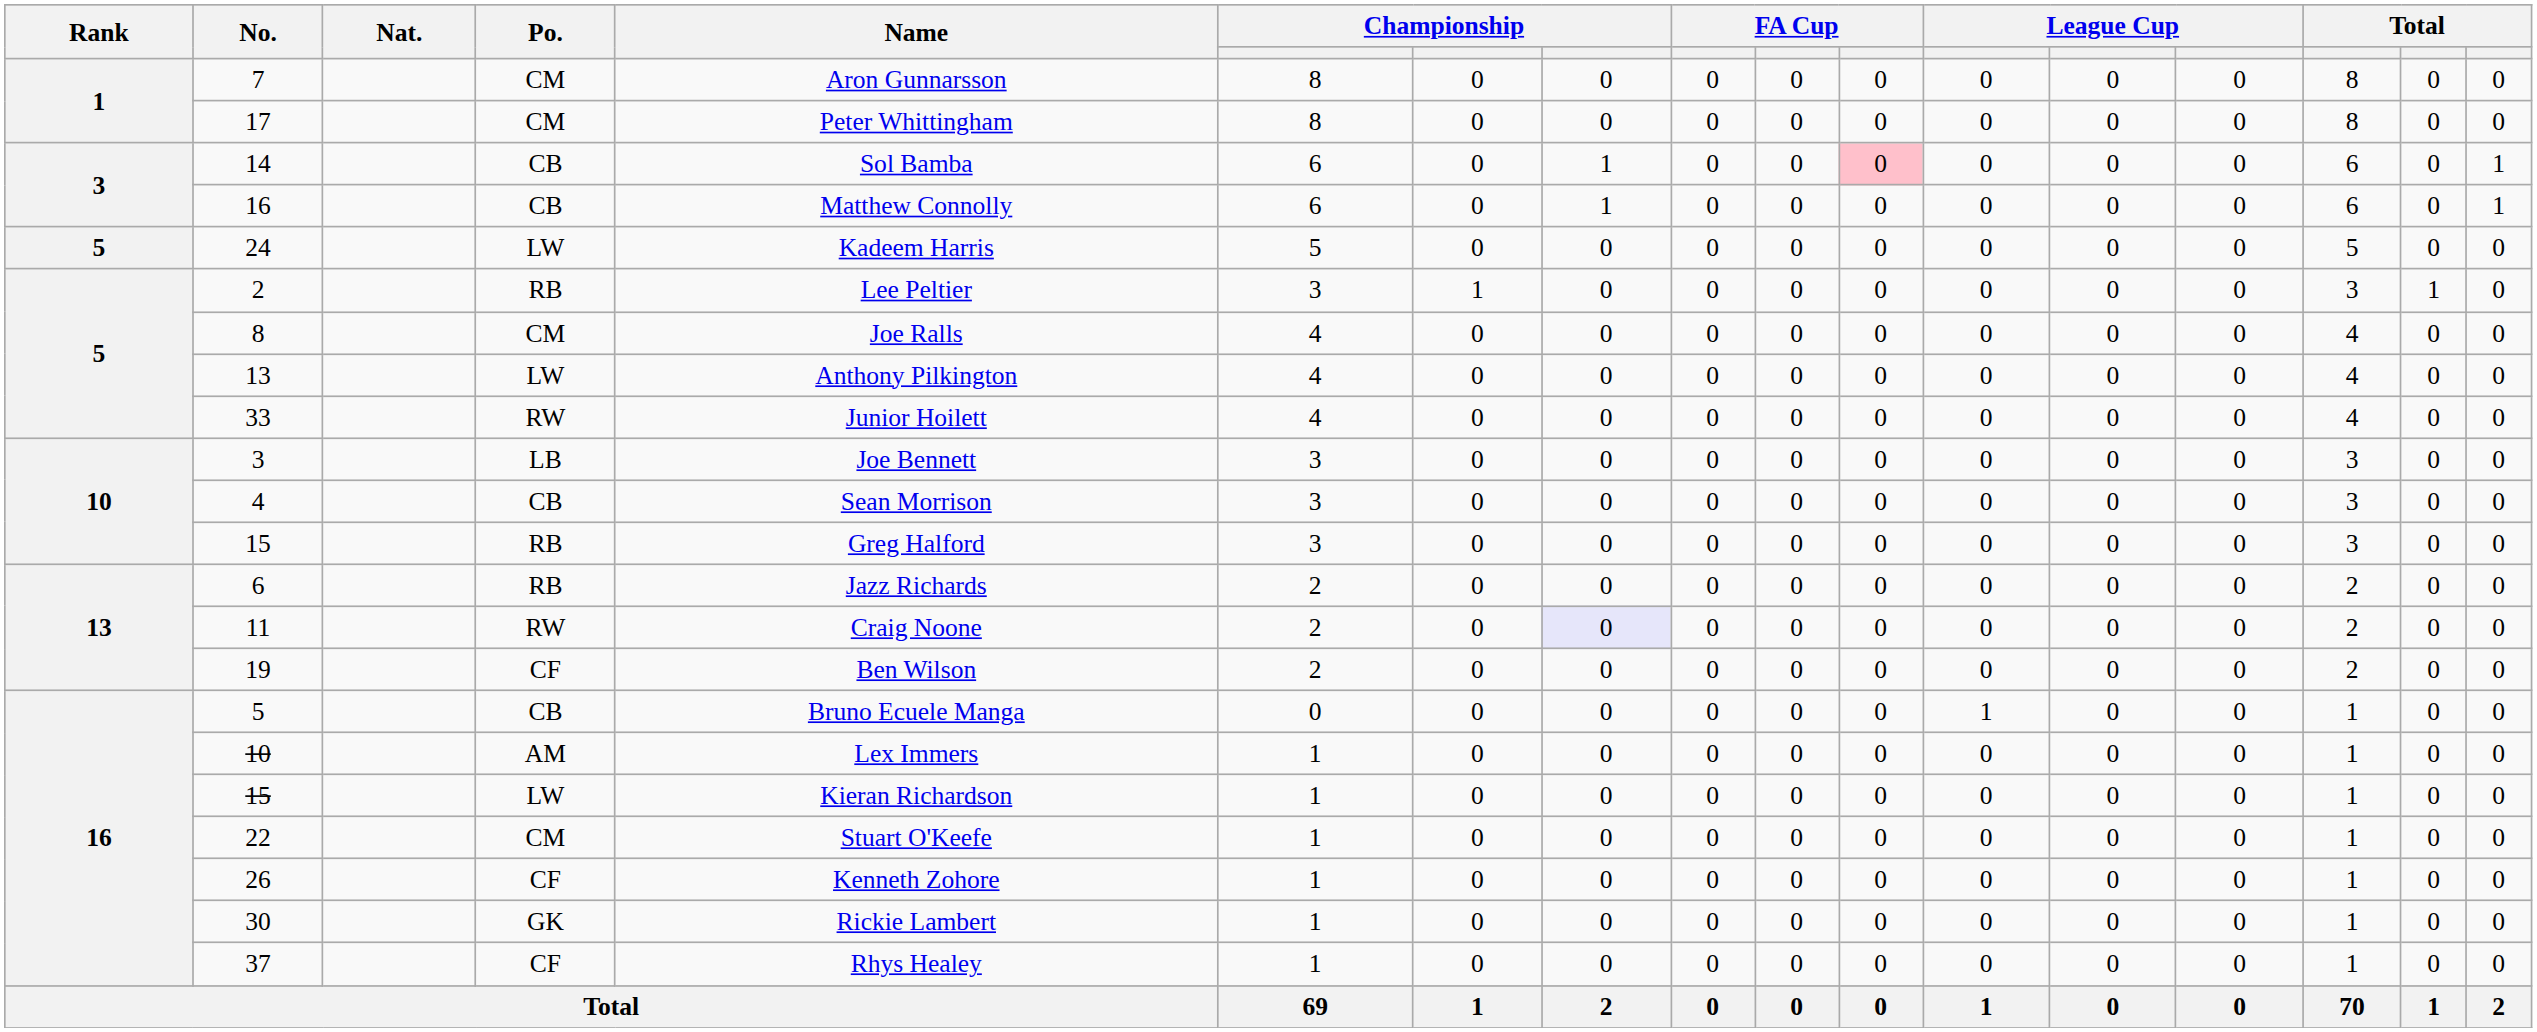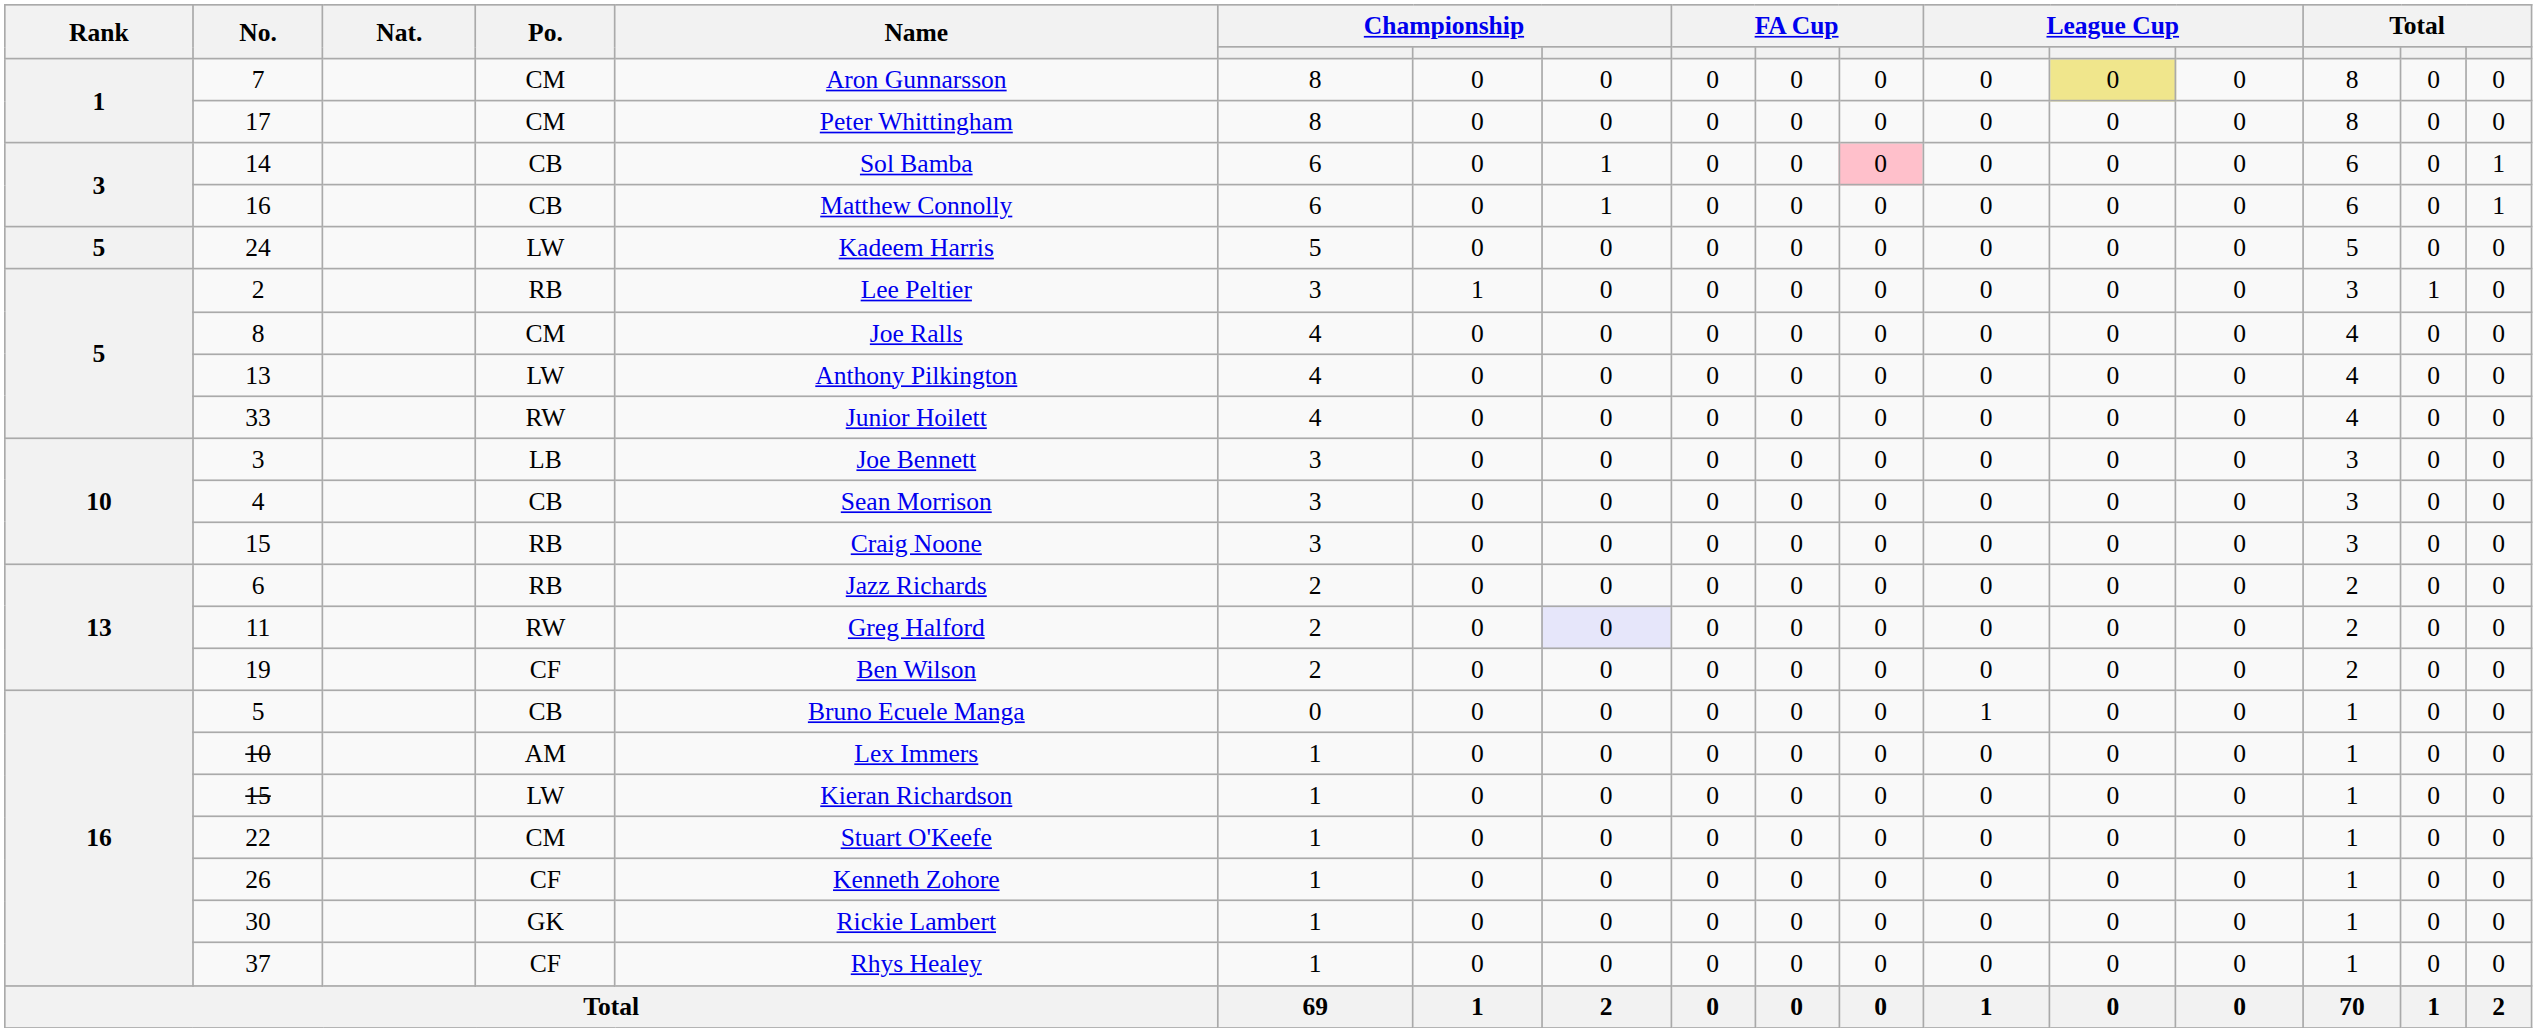 <table class="wikitable" style="text-align:center; font-size:95%; width:95%;">
 <tr>
 <th rowspan=2>Rank</th>
 <th rowspan=2>No.</th>
 <th rowspan=2>Nat.</th>
 <th rowspan=2>Po.</th>
 <th rowspan=2>Name</th>
 <th colspan=3><a href='#'>Championship</a></th>
 <th colspan=3><a href='#'>FA Cup</a></th>
 <th colspan=3><a href='#'>League Cup</a></th>
 <th colspan=3>Total</th>
 </tr>
 <tr>
 <th></th>
 <th></th>
 <th></th>
 <th></th>
 <th></th>
 <th></th>
 <th></th>
 <th></th>
 <th></th>
 <th></th>
 <th></th>
 <th></th>
 </tr>
 <tr>
 <th rowspan=2>1</th>
 <td>7</td>
 <td></td>
 <td>CM</td>
 <td><a href='#'>Aron Gunnarsson</a></td>
 <td>8</td>
 <td>0</td>
 <td>0</td>
 <td>0</td>
 <td>0</td>
 <td>0</td>
 <td>0</td>
-<td>0</td>
+<td style="background: khaki;">0</td>
 <td>0</td>
 <td>8</td>
 <td>0</td>
 <td>0</td>
 </tr>
 <tr>
 <td>17</td>
 <td></td>
 <td>CM</td>
 <td><a href='#'>Peter Whittingham</a></td>
 <td>8</td>
 <td>0</td>
 <td>0</td>
 <td>0</td>
 <td>0</td>
 <td>0</td>
 <td>0</td>
 <td>0</td>
 <td>0</td>
 <td>8</td>
 <td>0</td>
 <td>0</td>
 </tr>
 <tr>
 <th rowspan=2>3</th>
 <td>14</td>
 <td></td>
 <td>CB</td>
 <td><a href='#'>Sol Bamba</a></td>
 <td>6</td>
 <td>0</td>
 <td>1</td>
 <td>0</td>
 <td>0</td>
 <td style="background: pink;">0</td>
 <td>0</td>
 <td>0</td>
 <td>0</td>
 <td>6</td>
 <td>0</td>
 <td>1</td>
 </tr>
 <tr>
 <td>16</td>
 <td></td>
 <td>CB</td>
 <td><a href='#'>Matthew Connolly</a></td>
 <td>6</td>
 <td>0</td>
 <td>1</td>
 <td>0</td>
 <td>0</td>
 <td>0</td>
 <td>0</td>
 <td>0</td>
 <td>0</td>
 <td>6</td>
 <td>0</td>
 <td>1</td>
 </tr>
 <tr>
 <th rowspan=1>5</th>
 <td>24</td>
 <td></td>
 <td>LW</td>
 <td><a href='#'>Kadeem Harris</a></td>
 <td>5</td>
 <td>0</td>
 <td>0</td>
 <td>0</td>
 <td>0</td>
 <td>0</td>
 <td>0</td>
 <td>0</td>
 <td>0</td>
 <td>5</td>
 <td>0</td>
 <td>0</td>
 </tr>
 <tr>
 <th rowspan=4>5</th>
 <td>2</td>
 <td></td>
 <td>RB</td>
 <td><a href='#'>Lee Peltier</a></td>
 <td>3</td>
 <td>1</td>
 <td>0</td>
 <td>0</td>
 <td>0</td>
 <td>0</td>
 <td>0</td>
 <td>0</td>
 <td>0</td>
 <td>3</td>
 <td>1</td>
 <td>0</td>
 </tr>
 <tr>
 <td>8</td>
 <td></td>
 <td>CM</td>
 <td><a href='#'>Joe Ralls</a></td>
 <td>4</td>
 <td>0</td>
 <td>0</td>
 <td>0</td>
 <td>0</td>
 <td>0</td>
 <td>0</td>
 <td>0</td>
 <td>0</td>
 <td>4</td>
 <td>0</td>
 <td>0</td>
 </tr>
 <tr>
 <td>13</td>
 <td></td>
 <td>LW</td>
 <td><a href='#'>Anthony Pilkington</a></td>
 <td>4</td>
 <td>0</td>
 <td>0</td>
 <td>0</td>
 <td>0</td>
 <td>0</td>
 <td>0</td>
 <td>0</td>
 <td>0</td>
 <td>4</td>
 <td>0</td>
 <td>0</td>
 </tr>
 <tr>
 <td>33</td>
 <td></td>
 <td>RW</td>
 <td><a href='#'>Junior Hoilett</a></td>
 <td>4</td>
 <td>0</td>
 <td>0</td>
 <td>0</td>
 <td>0</td>
 <td>0</td>
 <td>0</td>
 <td>0</td>
 <td>0</td>
 <td>4</td>
 <td>0</td>
 <td>0</td>
 </tr>
 <tr>
 <th rowspan=3>10</th>
 <td>3</td>
 <td></td>
 <td>LB</td>
 <td><a href='#'>Joe Bennett</a></td>
 <td>3</td>
 <td>0</td>
 <td>0</td>
 <td>0</td>
 <td>0</td>
 <td>0</td>
 <td>0</td>
 <td>0</td>
 <td>0</td>
 <td>3</td>
 <td>0</td>
 <td>0</td>
 </tr>
 <tr>
 <td>4</td>
 <td></td>
 <td>CB</td>
 <td><a href='#'>Sean Morrison</a></td>
 <td>3</td>
 <td>0</td>
 <td>0</td>
 <td>0</td>
 <td>0</td>
 <td>0</td>
 <td>0</td>
 <td>0</td>
 <td>0</td>
 <td>3</td>
 <td>0</td>
 <td>0</td>
 </tr>
 <tr>
 <td>15</td>
 <td></td>
 <td>RB</td>
-<td><a href='#'>Greg Halford</a></td>
+<td><a href='#'>Craig Noone</a></td>
 <td>3</td>
 <td>0</td>
 <td>0</td>
 <td>0</td>
 <td>0</td>
 <td>0</td>
 <td>0</td>
 <td>0</td>
 <td>0</td>
 <td>3</td>
 <td>0</td>
 <td>0</td>
 </tr>
 <tr>
 <th rowspan=3>13</th>
 <td>6</td>
 <td></td>
 <td>RB</td>
 <td><a href='#'>Jazz Richards</a></td>
 <td>2</td>
 <td>0</td>
 <td>0</td>
 <td>0</td>
 <td>0</td>
 <td>0</td>
 <td>0</td>
 <td>0</td>
 <td>0</td>
 <td>2</td>
 <td>0</td>
 <td>0</td>
 </tr>
 <tr>
 <td>11</td>
 <td></td>
 <td>RW</td>
-<td><a href='#'>Craig Noone</a></td>
+<td><a href='#'>Greg Halford</a></td>
 <td>2</td>
 <td>0</td>
 <td style="background: lavender;">0</td>
 <td>0</td>
 <td>0</td>
 <td>0</td>
 <td>0</td>
 <td>0</td>
 <td>0</td>
 <td>2</td>
 <td>0</td>
 <td>0</td>
 </tr>
 <tr>
 <td>19</td>
 <td></td>
 <td>CF</td>
 <td><a href='#'>Ben Wilson</a></td>
 <td>2</td>
 <td>0</td>
 <td>0</td>
 <td>0</td>
 <td>0</td>
 <td>0</td>
 <td>0</td>
 <td>0</td>
 <td>0</td>
 <td>2</td>
 <td>0</td>
 <td>0</td>
 </tr>
 <tr>
 <th rowspan=7>16</th>
 <td>5</td>
 <td></td>
 <td>CB</td>
 <td><a href='#'>Bruno Ecuele Manga</a></td>
 <td>0</td>
 <td>0</td>
 <td>0</td>
 <td>0</td>
 <td>0</td>
 <td>0</td>
 <td>1</td>
 <td>0</td>
 <td>0</td>
 <td>1</td>
 <td>0</td>
 <td>0</td>
 </tr>
 <tr>
 <td><s>10</s></td>
 <td></td>
 <td>AM</td>
 <td><a href='#'>Lex Immers</a></td>
 <td>1</td>
 <td>0</td>
 <td>0</td>
 <td>0</td>
 <td>0</td>
 <td>0</td>
 <td>0</td>
 <td>0</td>
 <td>0</td>
 <td>1</td>
 <td>0</td>
 <td>0</td>
 </tr>
 <tr>
 <td><s>15</s></td>
 <td></td>
 <td>LW</td>
 <td><a href='#'>Kieran Richardson</a></td>
 <td>1</td>
 <td>0</td>
 <td>0</td>
 <td>0</td>
 <td>0</td>
 <td>0</td>
 <td>0</td>
 <td>0</td>
 <td>0</td>
 <td>1</td>
 <td>0</td>
 <td>0</td>
 </tr>
 <tr>
 <td>22</td>
 <td></td>
 <td>CM</td>
 <td><a href='#'>Stuart O'Keefe</a></td>
 <td>1</td>
 <td>0</td>
 <td>0</td>
 <td>0</td>
 <td>0</td>
 <td>0</td>
 <td>0</td>
 <td>0</td>
 <td>0</td>
 <td>1</td>
 <td>0</td>
 <td>0</td>
 </tr>
 <tr>
 <td>26</td>
 <td></td>
 <td>CF</td>
 <td><a href='#'>Kenneth Zohore</a></td>
 <td>1</td>
 <td>0</td>
 <td>0</td>
 <td>0</td>
 <td>0</td>
 <td>0</td>
 <td>0</td>
 <td>0</td>
 <td>0</td>
 <td>1</td>
 <td>0</td>
 <td>0</td>
 </tr>
 <tr>
 <td>30</td>
 <td></td>
 <td>GK</td>
 <td><a href='#'>Rickie Lambert</a></td>
 <td>1</td>
 <td>0</td>
 <td>0</td>
 <td>0</td>
 <td>0</td>
 <td>0</td>
 <td>0</td>
 <td>0</td>
 <td>0</td>
 <td>1</td>
 <td>0</td>
 <td>0</td>
 </tr>
 <tr>
 <td>37</td>
 <td></td>
 <td>CF</td>
 <td><a href='#'>Rhys Healey</a></td>
 <td>1</td>
 <td>0</td>
 <td>0</td>
 <td>0</td>
 <td>0</td>
 <td>0</td>
 <td>0</td>
 <td>0</td>
 <td>0</td>
 <td>1</td>
 <td>0</td>
 <td>0</td>
 </tr>
 <tr>
 <th colspan=5>Total</th>
 <th>69</th>
 <th>1</th>
 <th>2</th>
 <th>0</th>
 <th>0</th>
 <th>0</th>
 <th>1</th>
 <th>0</th>
 <th>0</th>
 <th>70</th>
 <th>1</th>
 <th>2</th>
 </tr>
 </table>
